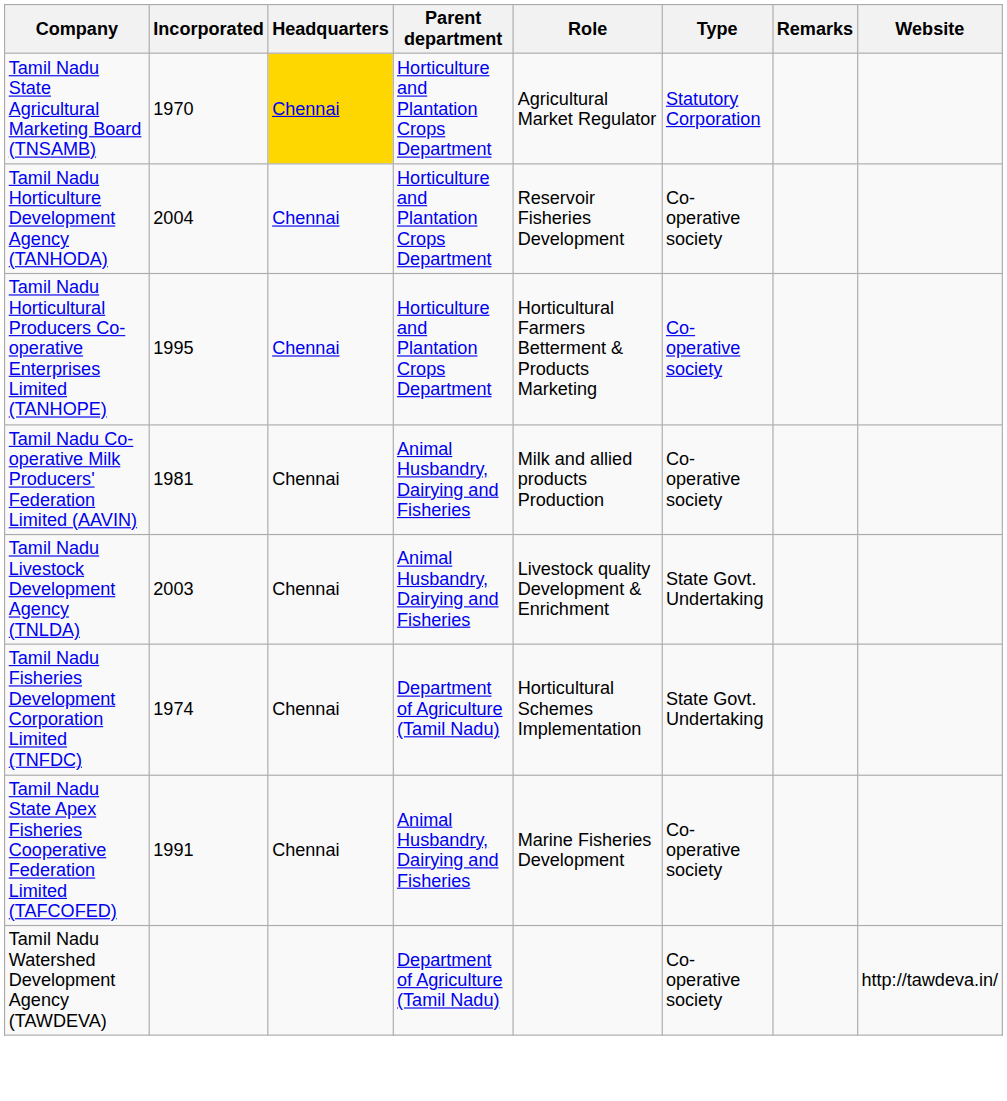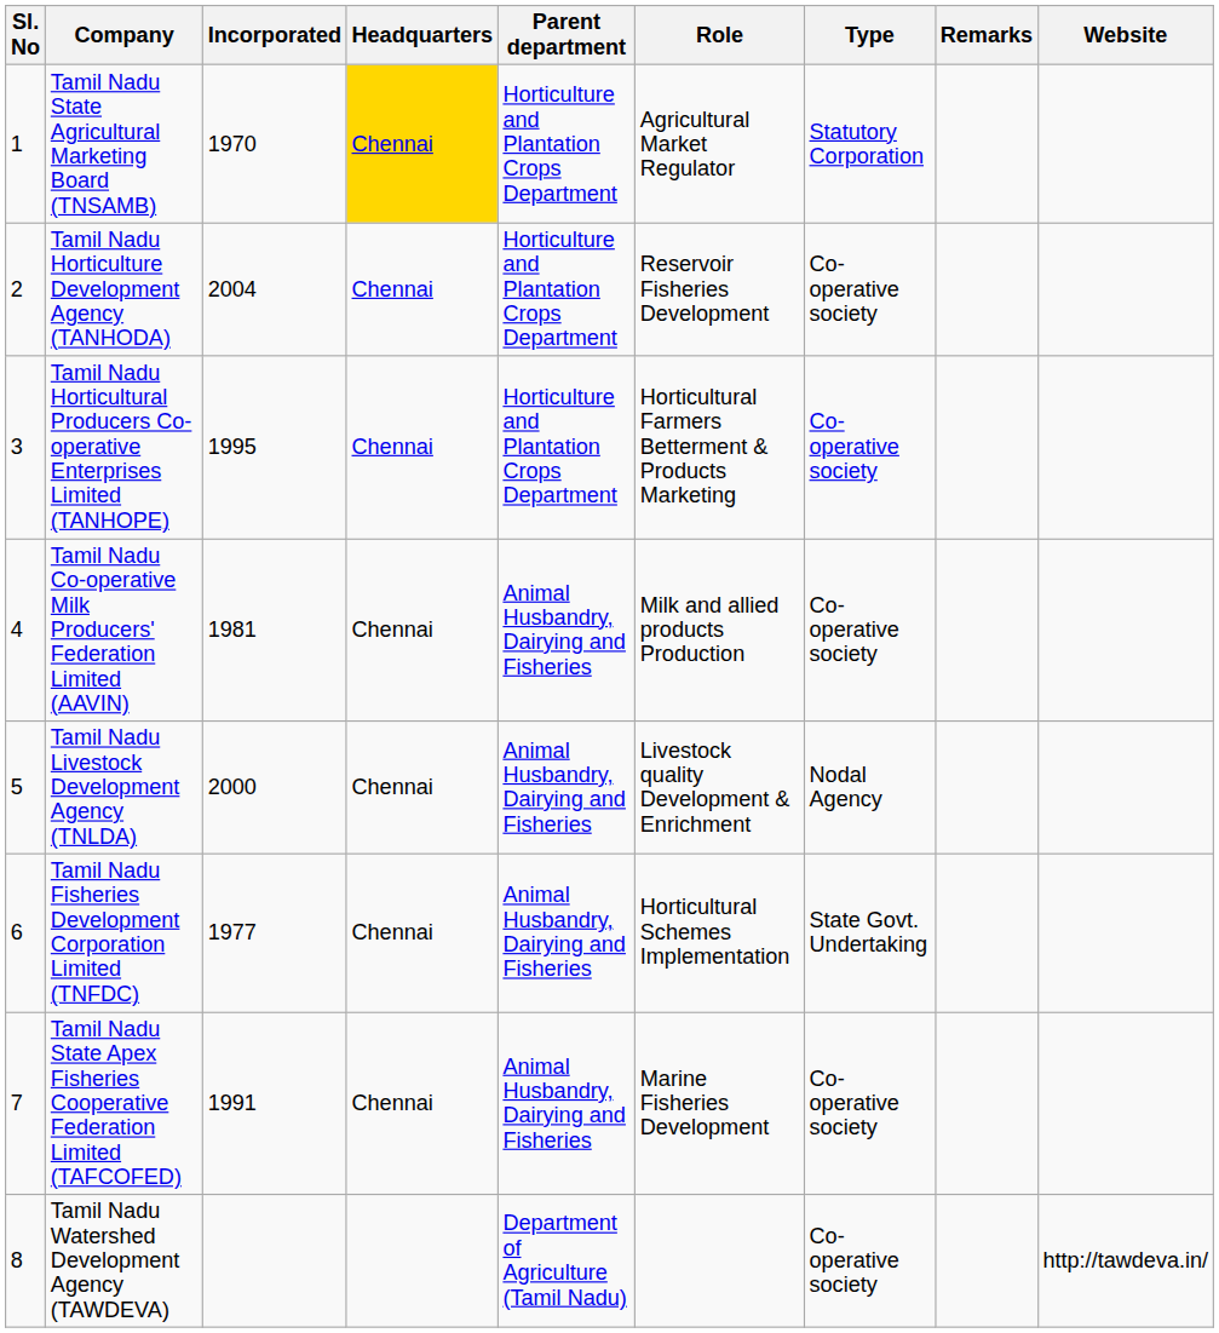 <table class="sortable wikitable" style="margin: 1em auto 1em auto;">
 <tr>
+<th>Sl. No</th>
 <th>Company</th>
 <th>Incorporated</th>
 <th>Headquarters</th>
 <th>Parent department</th>
 <th>Role</th>
 <th>Type</th>
 <th>Remarks</th>
 <th>Website</th>
 </tr>
 <tr>
+<td>1</td>
 <td><a href='#'>Tamil Nadu State Agricultural Marketing Board (TNSAMB)</a></td>
 <td>1970</td>
 <td style="background: gold;"><a href='#'>Chennai</a></td>
 <td><a href='#'>Horticulture and Plantation Crops Department</a></td>
 <td>Agricultural Market Regulator</td>
 <td><a href='#'>Statutory Corporation</a></td>
 <td></td>
 <td></td>
 </tr>
 <tr>
+<td>2</td>
 <td><a href='#'>Tamil Nadu Horticulture Development Agency (TANHODA)</a></td>
 <td>2004</td>
 <td><a href='#'>Chennai</a></td>
 <td><a href='#'>Horticulture and Plantation Crops Department</a></td>
 <td>Reservoir Fisheries Development</td>
 <td>Co-operative society</td>
 <td></td>
 <td></td>
 </tr>
 <tr>
+<td>3</td>
 <td><a href='#'>Tamil Nadu Horticultural Producers Co-operative Enterprises Limited (TANHOPE)</a></td>
 <td>1995</td>
 <td><a href='#'>Chennai</a></td>
 <td><a href='#'>Horticulture and Plantation Crops Department</a></td>
 <td>Horticultural Farmers Betterment & Products Marketing</td>
 <td><a href='#'>Co-operative society</a></td>
 <td></td>
 <td></td>
 </tr>
 <tr>
+<td>4</td>
 <td><a href='#'>Tamil Nadu Co-operative Milk Producers' Federation Limited (AAVIN)</a></td>
 <td>1981</td>
 <td>Chennai</td>
 <td><a href='#'>Animal Husbandry, Dairying and Fisheries</a></td>
 <td>Milk and allied products Production</td>
 <td>Co-operative society</td>
 <td></td>
 <td></td>
 </tr>
 <tr>
+<td>5</td>
 <td><a href='#'>Tamil Nadu Livestock Development Agency (TNLDA)</a></td>
-<td>2003</td>
+<td>2000</td>
 <td>Chennai</td>
 <td><a href='#'>Animal Husbandry, Dairying and Fisheries</a></td>
 <td>Livestock quality Development & Enrichment</td>
-<td>State Govt. Undertaking</td>
+<td>Nodal Agency</td>
 <td></td>
 <td></td>
 </tr>
 <tr>
+<td>6</td>
 <td><a href='#'>Tamil Nadu Fisheries Development Corporation Limited (TNFDC)</a></td>
-<td>1974</td>
+<td>1977</td>
 <td>Chennai</td>
-<td><a href='#'>Department of Agriculture (Tamil Nadu)</a></td>
+<td><a href='#'>Animal Husbandry, Dairying and Fisheries</a></td>
 <td>Horticultural Schemes Implementation</td>
 <td>State Govt. Undertaking</td>
 <td></td>
 <td></td>
 </tr>
 <tr>
+<td>7</td>
 <td><a href='#'>Tamil Nadu State Apex Fisheries Cooperative Federation Limited (TAFCOFED)</a></td>
 <td>1991</td>
 <td>Chennai</td>
 <td><a href='#'>Animal Husbandry, Dairying and Fisheries</a></td>
 <td>Marine Fisheries Development</td>
 <td>Co-operative society</td>
 <td></td>
 <td></td>
 </tr>
 <tr>
+<td>8</td>
 <td>Tamil Nadu Watershed Development Agency (TAWDEVA)</td>
 <td></td>
 <td></td>
 <td><a href='#'>Department of Agriculture (Tamil Nadu)</a></td>
 <td></td>
 <td>Co-operative society</td>
 <td></td>
 <td>http://tawdeva.in/</td>
 </tr>
 </table>
